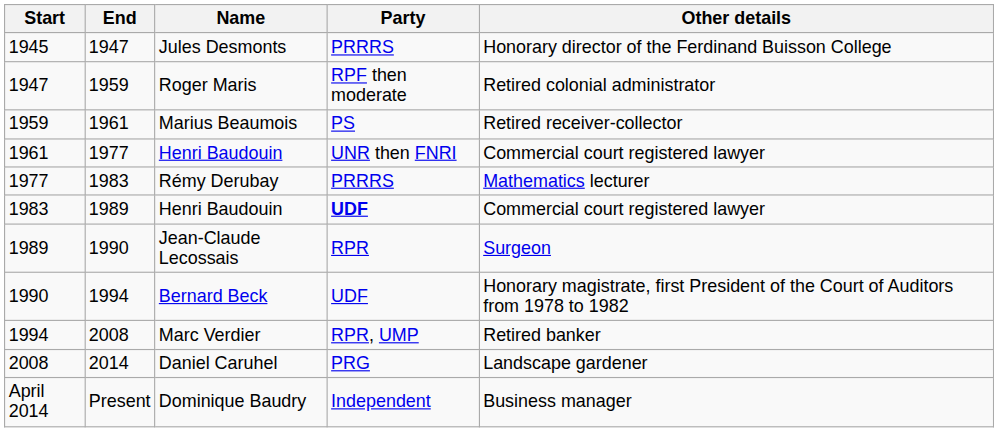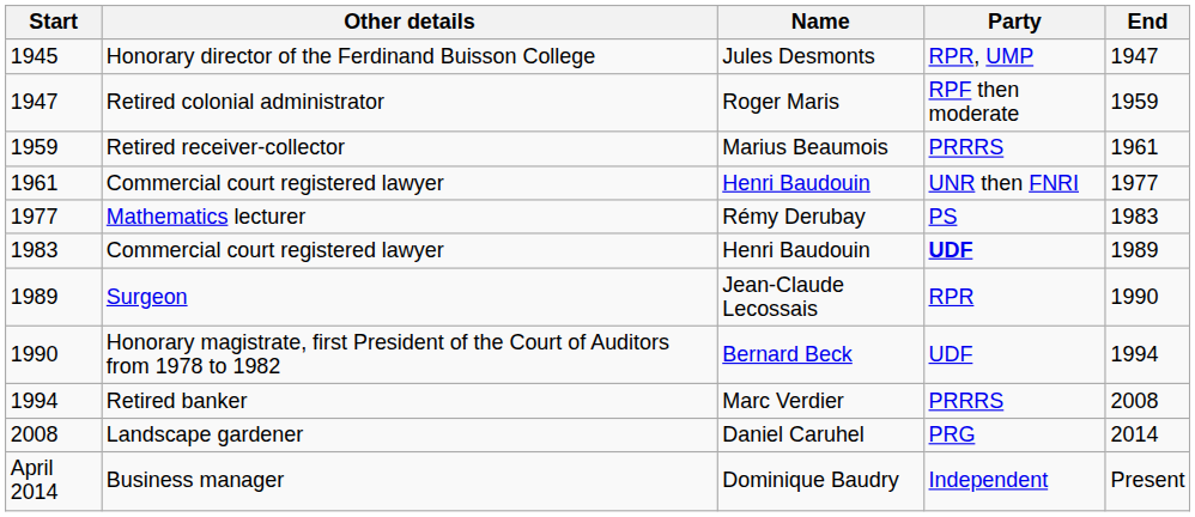 <table border="1" class="wikitable" style="margin:0.5em auto">
 <tr>
 <th>Start</th>
-<th>End</th>
+<th>Other details</th>
 <th>Name</th>
 <th>Party</th>
-<th>Other details</th>
+<th>End</th>
 </tr>
 <tr>
 <td>1945</td>
+<td>Honorary director of the Ferdinand Buisson College</td>
+<td>Jules Desmonts</td>
+<td><a href='#'>RPR</a>, <a href='#'>UMP</a></td>
 <td>1947</td>
-<td>Jules Desmonts</td>
-<td><a href='#'>PRRRS</a></td>
-<td>Honorary director of the Ferdinand Buisson College</td>
 </tr>
 <tr>
 <td>1947</td>
-<td>1959</td>
+<td>Retired colonial administrator</td>
 <td>Roger Maris</td>
 <td><a href='#'>RPF</a> then moderate</td>
-<td>Retired colonial administrator</td>
+<td>1959</td>
 </tr>
 <tr>
 <td>1959</td>
+<td>Retired receiver-collector</td>
+<td>Marius Beaumois</td>
+<td><a href='#'>PRRRS</a></td>
 <td>1961</td>
-<td>Marius Beaumois</td>
-<td><a href='#'>PS</a></td>
-<td>Retired receiver-collector</td>
 </tr>
 <tr>
 <td>1961</td>
-<td>1977</td>
+<td>Commercial court registered lawyer</td>
 <td><a href='#'>Henri Baudouin</a></td>
 <td><a href='#'>UNR</a> then <a href='#'>FNRI</a></td>
-<td>Commercial court registered lawyer</td>
+<td>1977</td>
 </tr>
 <tr>
 <td>1977</td>
+<td><a href='#'>Mathematics</a> lecturer</td>
+<td>Rémy Derubay</td>
+<td><a href='#'>PS</a></td>
 <td>1983</td>
-<td>Rémy Derubay</td>
-<td><a href='#'>PRRRS</a></td>
-<td><a href='#'>Mathematics</a> lecturer</td>
 </tr>
 <tr>
 <td>1983</td>
-<td>1989</td>
+<td>Commercial court registered lawyer</td>
 <td>Henri Baudouin</td>
 <td><strong><a href='#'>UDF</a></strong></td>
-<td>Commercial court registered lawyer</td>
+<td>1989</td>
 </tr>
 <tr>
 <td>1989</td>
-<td>1990</td>
+<td><a href='#'>Surgeon</a></td>
 <td>Jean-Claude Lecossais</td>
 <td><a href='#'>RPR</a></td>
-<td><a href='#'>Surgeon</a></td>
+<td>1990</td>
 </tr>
 <tr>
 <td>1990</td>
-<td>1994</td>
+<td>Honorary magistrate, first President of the Court of Auditors from 1978 to 1982</td>
 <td><a href='#'>Bernard Beck</a></td>
 <td><a href='#'>UDF</a></td>
-<td>Honorary magistrate, first President of the Court of Auditors from 1978 to 1982</td>
+<td>1994</td>
 </tr>
 <tr>
 <td>1994</td>
+<td>Retired banker</td>
+<td>Marc Verdier</td>
+<td><a href='#'>PRRRS</a></td>
 <td>2008</td>
-<td>Marc Verdier</td>
-<td><a href='#'>RPR</a>, <a href='#'>UMP</a></td>
-<td>Retired banker</td>
 </tr>
 <tr>
 <td>2008</td>
-<td>2014</td>
+<td>Landscape gardener</td>
 <td>Daniel Caruhel</td>
 <td><a href='#'>PRG</a></td>
-<td>Landscape gardener</td>
+<td>2014</td>
 </tr>
 <tr>
 <td>April 2014</td>
-<td>Present</td>
+<td>Business manager</td>
 <td>Dominique Baudry</td>
 <td><a href='#'>Independent</a></td>
-<td>Business manager</td>
+<td>Present</td>
 </tr>
 </table>
